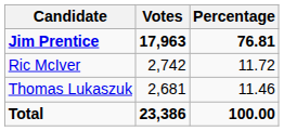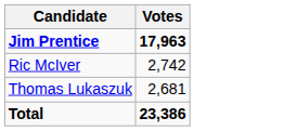 <table class="wikitable">
 <tr>
 <th>Candidate</th>
 <th>Votes</th>
-<th>Percentage</th>
 </tr>
 <tr>
 <td><strong><a href='#'>Jim Prentice</a></strong></td>
 <td style="text-align:right"><strong>17,963</strong></td>
-<td style="text-align:right"><strong>76.81</strong></td>
 </tr>
 <tr>
 <td><a href='#'>Ric McIver</a></td>
 <td style="text-align:right">2,742</td>
-<td style="text-align:right">11.72</td>
 </tr>
 <tr>
 <td><a href='#'>Thomas Lukaszuk</a></td>
 <td style="text-align:right">2,681</td>
-<td style="text-align:right">11.46</td>
 </tr>
 <tr>
 <td><strong>Total</strong></td>
 <td style="text-align:right"><strong>23,386</strong></td>
-<td style="text-align:right"><strong>100.00</strong></td>
 </tr>
 </table>
